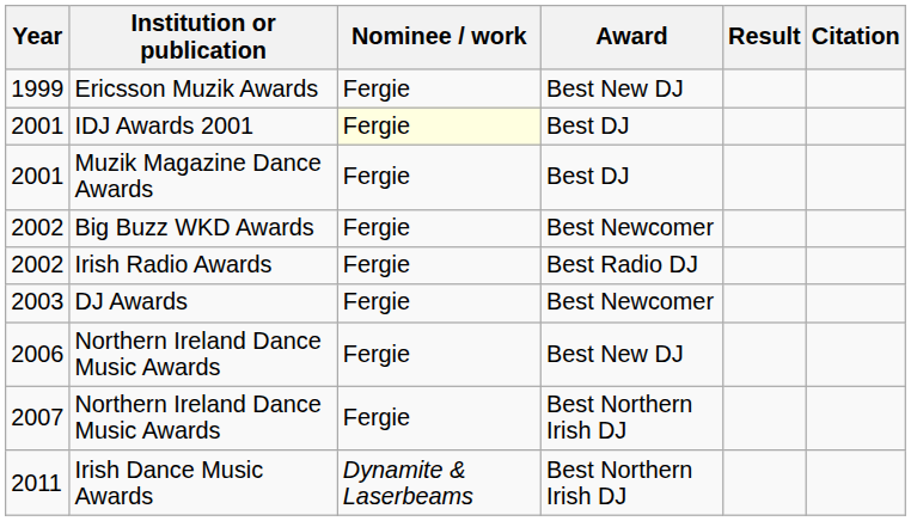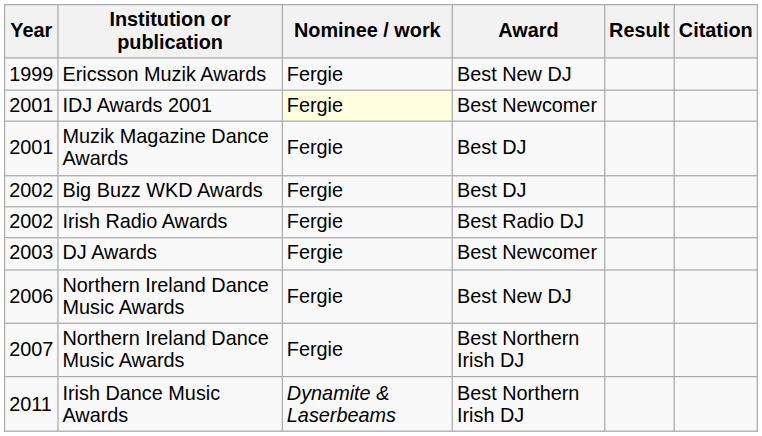 <table class="wikitable sortable">
 <tr>
 <th>Year</th>
 <th>Institution or publication</th>
 <th>Nominee / work</th>
 <th>Award</th>
 <th>Result</th>
 <th>Citation</th>
 </tr>
 <tr>
 <td>1999</td>
 <td>Ericsson Muzik Awards</td>
 <td>Fergie</td>
 <td>Best New DJ</td>
 <td></td>
 <td></td>
 </tr>
 <tr>
 <td>2001</td>
 <td>IDJ Awards 2001</td>
 <td style="background: lightyellow;">Fergie</td>
-<td>Best DJ</td>
+<td>Best Newcomer</td>
 <td></td>
 <td></td>
 </tr>
 <tr>
 <td>2001</td>
 <td>Muzik Magazine Dance Awards</td>
 <td>Fergie</td>
 <td>Best DJ</td>
 <td></td>
 <td></td>
 </tr>
 <tr>
 <td>2002</td>
 <td>Big Buzz WKD Awards</td>
 <td>Fergie</td>
-<td>Best Newcomer</td>
+<td>Best DJ</td>
 <td></td>
 <td></td>
 </tr>
 <tr>
 <td>2002</td>
 <td>Irish Radio Awards</td>
 <td>Fergie</td>
 <td>Best Radio DJ</td>
 <td></td>
 <td></td>
 </tr>
 <tr>
 <td>2003</td>
 <td>DJ Awards</td>
 <td>Fergie</td>
 <td>Best Newcomer</td>
 <td></td>
 <td></td>
 </tr>
 <tr>
 <td>2006</td>
 <td>Northern Ireland Dance Music Awards</td>
 <td>Fergie</td>
 <td>Best New DJ</td>
 <td></td>
 <td></td>
 </tr>
 <tr>
 <td>2007</td>
 <td>Northern Ireland Dance Music Awards</td>
 <td>Fergie</td>
 <td>Best Northern Irish DJ</td>
 <td></td>
 <td></td>
 </tr>
 <tr>
 <td>2011</td>
 <td>Irish Dance Music Awards</td>
 <td><em>Dynamite & Laserbeams</em></td>
 <td>Best Northern Irish DJ</td>
 <td></td>
 <td></td>
 </tr>
 </table>
